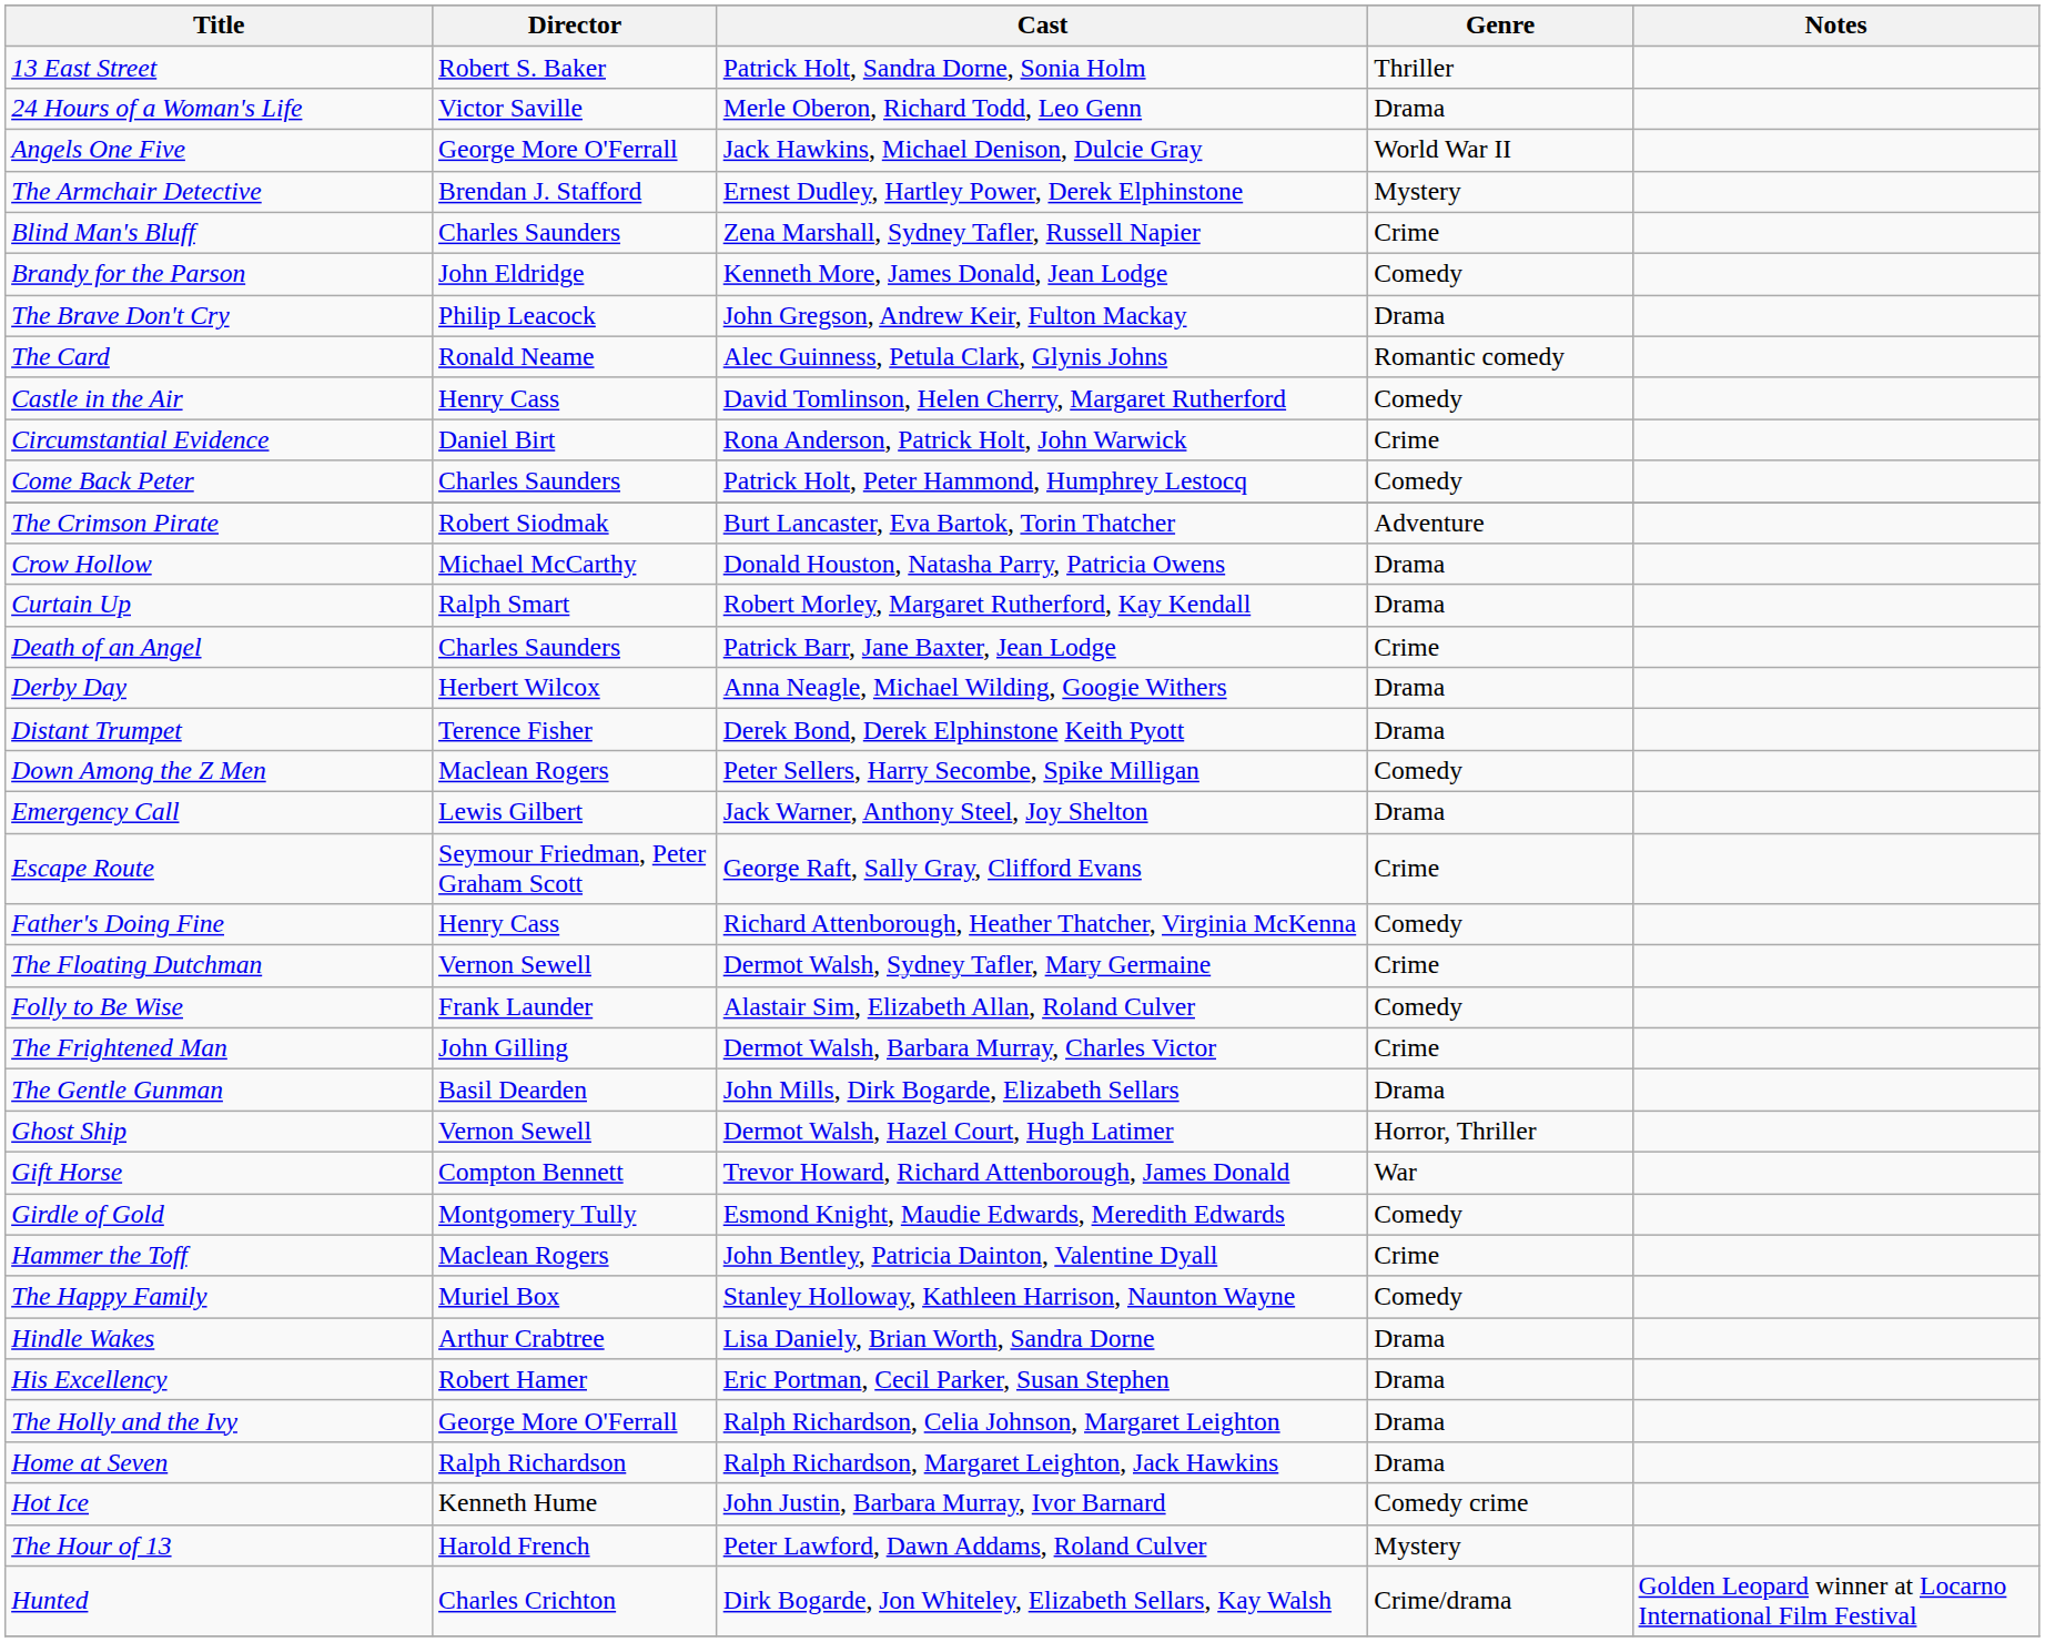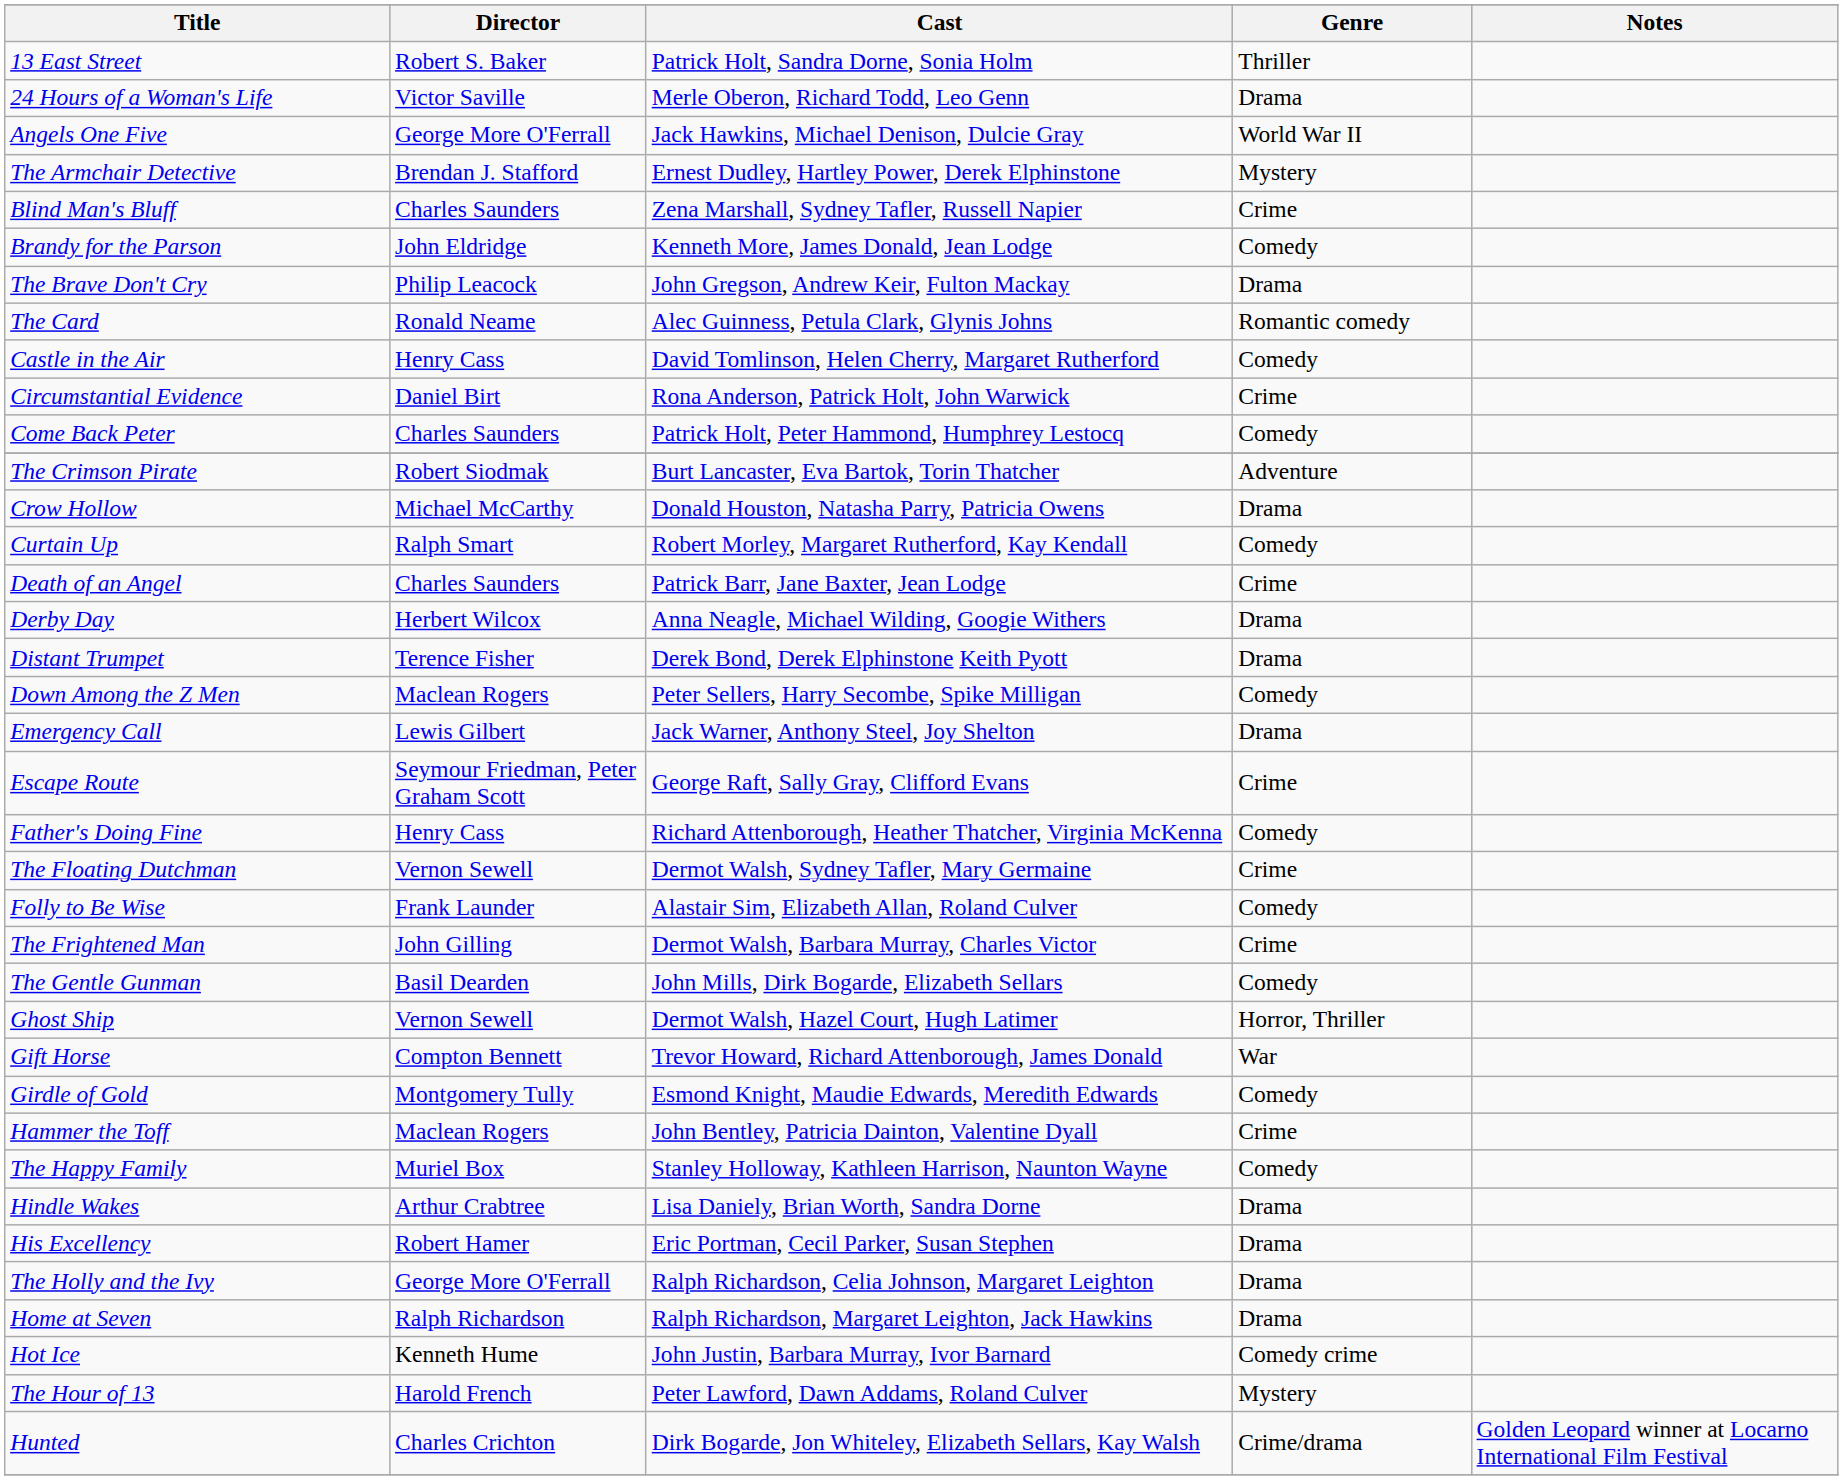 <table class="wikitable">
 <tr>
 </tr>
 <tr>
 <th style="width:21%;">Title</th>
 <th style="width:14%;">Director</th>
 <th style="width:32%;">Cast</th>
 <th style="width:13%;">Genre</th>
 <th style="width:20%;">Notes</th>
 </tr>
 <tr>
 <td><em><a href='#'>13 East Street</a></em></td>
 <td><a href='#'>Robert S. Baker</a></td>
 <td><a href='#'>Patrick Holt</a>, <a href='#'>Sandra Dorne</a>, <a href='#'>Sonia Holm</a></td>
 <td>Thriller</td>
 <td></td>
 </tr>
 <tr>
 <td><em><a href='#'>24 Hours of a Woman's Life</a></em></td>
 <td><a href='#'>Victor Saville</a></td>
 <td><a href='#'>Merle Oberon</a>, <a href='#'>Richard Todd</a>, <a href='#'>Leo Genn</a></td>
 <td>Drama</td>
 <td></td>
 </tr>
 <tr>
 <td><em><a href='#'>Angels One Five</a></em></td>
 <td><a href='#'>George More O'Ferrall</a></td>
 <td><a href='#'>Jack Hawkins</a>, <a href='#'>Michael Denison</a>, <a href='#'>Dulcie Gray</a></td>
 <td>World War II</td>
 <td></td>
 </tr>
 <tr>
 <td><em><a href='#'>The Armchair Detective</a></em></td>
 <td><a href='#'>Brendan J. Stafford</a></td>
 <td><a href='#'>Ernest Dudley</a>, <a href='#'>Hartley Power</a>, <a href='#'>Derek Elphinstone</a></td>
 <td>Mystery</td>
 <td></td>
 </tr>
 <tr>
 <td><em><a href='#'>Blind Man's Bluff</a></em></td>
 <td><a href='#'>Charles Saunders</a></td>
 <td><a href='#'>Zena Marshall</a>, <a href='#'>Sydney Tafler</a>, <a href='#'>Russell Napier</a></td>
 <td>Crime</td>
 <td></td>
 </tr>
 <tr>
 <td><em><a href='#'>Brandy for the Parson</a></em></td>
 <td><a href='#'>John Eldridge</a></td>
 <td><a href='#'>Kenneth More</a>, <a href='#'>James Donald</a>, <a href='#'>Jean Lodge</a></td>
 <td>Comedy</td>
 <td></td>
 </tr>
 <tr>
 <td><em><a href='#'>The Brave Don't Cry</a></em></td>
 <td><a href='#'>Philip Leacock</a></td>
 <td><a href='#'>John Gregson</a>, <a href='#'>Andrew Keir</a>, <a href='#'>Fulton Mackay</a></td>
 <td>Drama</td>
 <td></td>
 </tr>
 <tr>
 <td><em><a href='#'>The Card</a></em></td>
 <td><a href='#'>Ronald Neame</a></td>
 <td><a href='#'>Alec Guinness</a>, <a href='#'>Petula Clark</a>, <a href='#'>Glynis Johns</a></td>
 <td>Romantic comedy</td>
 <td></td>
 </tr>
 <tr>
 <td><em><a href='#'>Castle in the Air</a></em></td>
 <td><a href='#'>Henry Cass</a></td>
 <td><a href='#'>David Tomlinson</a>, <a href='#'>Helen Cherry</a>, <a href='#'>Margaret Rutherford</a></td>
 <td>Comedy</td>
 <td></td>
 </tr>
 <tr>
 <td><em><a href='#'>Circumstantial Evidence</a></em></td>
 <td><a href='#'>Daniel Birt</a></td>
 <td><a href='#'>Rona Anderson</a>, <a href='#'>Patrick Holt</a>, <a href='#'>John Warwick</a></td>
 <td>Crime</td>
 <td></td>
 </tr>
 <tr>
 <td><em><a href='#'>Come Back Peter</a></em></td>
 <td><a href='#'>Charles Saunders</a></td>
 <td><a href='#'>Patrick Holt</a>, <a href='#'>Peter Hammond</a>, <a href='#'>Humphrey Lestocq</a></td>
 <td>Comedy</td>
 <td></td>
 </tr>
 <tr>
 </tr>
 <tr>
 <td><em><a href='#'>The Crimson Pirate</a></em></td>
 <td><a href='#'>Robert Siodmak</a></td>
 <td><a href='#'>Burt Lancaster</a>, <a href='#'>Eva Bartok</a>, <a href='#'>Torin Thatcher</a></td>
 <td>Adventure</td>
 <td></td>
 </tr>
 <tr>
 <td><em><a href='#'>Crow Hollow</a></em></td>
 <td><a href='#'>Michael McCarthy</a></td>
 <td><a href='#'>Donald Houston</a>, <a href='#'>Natasha Parry</a>, <a href='#'>Patricia Owens</a></td>
 <td>Drama</td>
 <td></td>
 </tr>
 <tr>
 <td><em><a href='#'>Curtain Up</a></em></td>
 <td><a href='#'>Ralph Smart</a></td>
 <td><a href='#'>Robert Morley</a>, <a href='#'>Margaret Rutherford</a>, <a href='#'>Kay Kendall</a></td>
-<td>Drama</td>
+<td>Comedy</td>
 <td></td>
 </tr>
 <tr>
 <td><em><a href='#'>Death of an Angel</a></em></td>
 <td><a href='#'>Charles Saunders</a></td>
 <td><a href='#'>Patrick Barr</a>, <a href='#'>Jane Baxter</a>, <a href='#'>Jean Lodge</a></td>
 <td>Crime</td>
 <td></td>
 </tr>
 <tr>
 <td><em><a href='#'>Derby Day</a></em></td>
 <td><a href='#'>Herbert Wilcox</a></td>
 <td><a href='#'>Anna Neagle</a>, <a href='#'>Michael Wilding</a>, <a href='#'>Googie Withers</a></td>
 <td>Drama</td>
 <td></td>
 </tr>
 <tr>
 <td><em><a href='#'>Distant Trumpet</a></em></td>
 <td><a href='#'>Terence Fisher</a></td>
 <td><a href='#'>Derek Bond</a>, <a href='#'>Derek Elphinstone</a> <a href='#'>Keith Pyott</a></td>
 <td>Drama</td>
 <td></td>
 </tr>
 <tr>
 <td><em><a href='#'>Down Among the Z Men</a></em></td>
 <td><a href='#'>Maclean Rogers</a></td>
 <td><a href='#'>Peter Sellers</a>, <a href='#'>Harry Secombe</a>, <a href='#'>Spike Milligan</a></td>
 <td>Comedy</td>
 <td></td>
 </tr>
 <tr>
 <td><em><a href='#'>Emergency Call</a></em></td>
 <td><a href='#'>Lewis Gilbert</a></td>
 <td><a href='#'>Jack Warner</a>, <a href='#'>Anthony Steel</a>, <a href='#'>Joy Shelton</a></td>
 <td>Drama</td>
 <td></td>
 </tr>
 <tr>
 <td><em><a href='#'>Escape Route</a></em></td>
 <td><a href='#'>Seymour Friedman</a>, <a href='#'>Peter Graham Scott</a></td>
 <td><a href='#'>George Raft</a>, <a href='#'>Sally Gray</a>, <a href='#'>Clifford Evans</a></td>
 <td>Crime</td>
 <td></td>
 </tr>
 <tr>
 <td><em><a href='#'>Father's Doing Fine</a></em></td>
 <td><a href='#'>Henry Cass</a></td>
 <td><a href='#'>Richard Attenborough</a>, <a href='#'>Heather Thatcher</a>, <a href='#'>Virginia McKenna</a></td>
 <td>Comedy</td>
 <td></td>
 </tr>
 <tr>
 <td><em><a href='#'>The Floating Dutchman</a></em></td>
 <td><a href='#'>Vernon Sewell</a></td>
 <td><a href='#'>Dermot Walsh</a>, <a href='#'>Sydney Tafler</a>, <a href='#'>Mary Germaine</a></td>
 <td>Crime</td>
 <td></td>
 </tr>
 <tr>
 <td><em><a href='#'>Folly to Be Wise</a></em></td>
 <td><a href='#'>Frank Launder</a></td>
 <td><a href='#'>Alastair Sim</a>, <a href='#'>Elizabeth Allan</a>, <a href='#'>Roland Culver</a></td>
 <td>Comedy</td>
 <td></td>
 </tr>
 <tr>
 <td><em><a href='#'>The Frightened Man</a></em></td>
 <td><a href='#'>John Gilling</a></td>
 <td><a href='#'>Dermot Walsh</a>, <a href='#'>Barbara Murray</a>, <a href='#'>Charles Victor</a></td>
 <td>Crime</td>
 <td></td>
 </tr>
 <tr>
 <td><em><a href='#'>The Gentle Gunman</a></em></td>
 <td><a href='#'>Basil Dearden</a></td>
 <td><a href='#'>John Mills</a>, <a href='#'>Dirk Bogarde</a>, <a href='#'>Elizabeth Sellars</a></td>
-<td>Drama</td>
+<td>Comedy</td>
 <td></td>
 </tr>
 <tr>
 <td><em><a href='#'>Ghost Ship</a></em></td>
 <td><a href='#'>Vernon Sewell</a></td>
 <td><a href='#'>Dermot Walsh</a>, <a href='#'>Hazel Court</a>, <a href='#'>Hugh Latimer</a></td>
 <td>Horror, Thriller</td>
 <td></td>
 </tr>
 <tr>
 <td><em><a href='#'>Gift Horse</a></em></td>
 <td><a href='#'>Compton Bennett</a></td>
 <td><a href='#'>Trevor Howard</a>, <a href='#'>Richard Attenborough</a>, <a href='#'>James Donald</a></td>
 <td>War</td>
 <td></td>
 </tr>
 <tr>
 <td><em><a href='#'>Girdle of Gold</a></em></td>
 <td><a href='#'>Montgomery Tully</a></td>
 <td><a href='#'>Esmond Knight</a>, <a href='#'>Maudie Edwards</a>, <a href='#'>Meredith Edwards</a></td>
 <td>Comedy</td>
 <td></td>
 </tr>
 <tr>
 <td><em><a href='#'>Hammer the Toff</a></em></td>
 <td><a href='#'>Maclean Rogers</a></td>
 <td><a href='#'>John Bentley</a>, <a href='#'>Patricia Dainton</a>, <a href='#'>Valentine Dyall</a></td>
 <td>Crime</td>
 <td></td>
 </tr>
 <tr>
 <td><em><a href='#'>The Happy Family</a></em></td>
 <td><a href='#'>Muriel Box</a></td>
 <td><a href='#'>Stanley Holloway</a>, <a href='#'>Kathleen Harrison</a>, <a href='#'>Naunton Wayne</a></td>
 <td>Comedy</td>
 <td></td>
 </tr>
 <tr>
 <td><em><a href='#'>Hindle Wakes</a></em></td>
 <td><a href='#'>Arthur Crabtree</a></td>
 <td><a href='#'>Lisa Daniely</a>, <a href='#'>Brian Worth</a>, <a href='#'>Sandra Dorne</a></td>
 <td>Drama</td>
 <td></td>
 </tr>
 <tr>
 <td><em><a href='#'>His Excellency</a></em></td>
 <td><a href='#'>Robert Hamer</a></td>
 <td><a href='#'>Eric Portman</a>, <a href='#'>Cecil Parker</a>, <a href='#'>Susan Stephen</a></td>
 <td>Drama</td>
 <td></td>
 </tr>
 <tr>
 <td><em><a href='#'>The Holly and the Ivy</a></em></td>
 <td><a href='#'>George More O'Ferrall</a></td>
 <td><a href='#'>Ralph Richardson</a>, <a href='#'>Celia Johnson</a>, <a href='#'>Margaret Leighton</a></td>
 <td>Drama</td>
 <td></td>
 </tr>
 <tr>
 <td><em><a href='#'>Home at Seven</a></em></td>
 <td><a href='#'>Ralph Richardson</a></td>
 <td><a href='#'>Ralph Richardson</a>, <a href='#'>Margaret Leighton</a>, <a href='#'>Jack Hawkins</a></td>
 <td>Drama</td>
 <td></td>
 </tr>
 <tr>
 <td><em><a href='#'>Hot Ice</a></em></td>
 <td>Kenneth Hume</td>
 <td><a href='#'>John Justin</a>, <a href='#'>Barbara Murray</a>, <a href='#'>Ivor Barnard</a></td>
 <td>Comedy crime</td>
 <td></td>
 </tr>
 <tr>
 <td><em><a href='#'>The Hour of 13</a></em></td>
 <td><a href='#'>Harold French</a></td>
 <td><a href='#'>Peter Lawford</a>, <a href='#'>Dawn Addams</a>, <a href='#'>Roland Culver</a></td>
 <td>Mystery</td>
 <td></td>
 </tr>
 <tr>
 <td><em><a href='#'>Hunted</a></em></td>
 <td><a href='#'>Charles Crichton</a></td>
 <td><a href='#'>Dirk Bogarde</a>, <a href='#'>Jon Whiteley</a>, <a href='#'>Elizabeth Sellars</a>, <a href='#'>Kay Walsh</a></td>
 <td>Crime/drama</td>
 <td><a href='#'>Golden Leopard</a> winner at <a href='#'>Locarno International Film Festival</a></td>
 </tr>
 <tr>
 </tr>
 </table>
